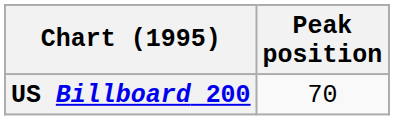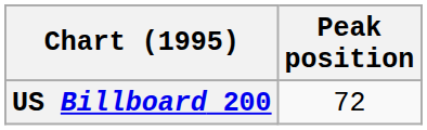 <table class="wikitable plainrowheaders">
 <tr>
 <th scope="col">Chart (1995)</th>
 <th scope="col">Peak<br>position</th>
 </tr>
 <tr>
 <th scope="row">US <a href='#'><em>Billboard</em> 200</a></th>
-<td align="center">70</td>
+<td align="center">72</td>
 </tr>
 </table>
